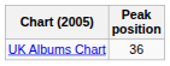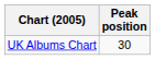 <table class="wikitable sortable">
 <tr>
 <th>Chart (2005)</th>
 <th>Peak<br>position</th>
 </tr>
 <tr>
 <td><a href='#'>UK Albums Chart</a></td>
-<td style="text-align:center;">36</td>
+<td style="text-align:center;">30</td>
 </tr>
 </table>
